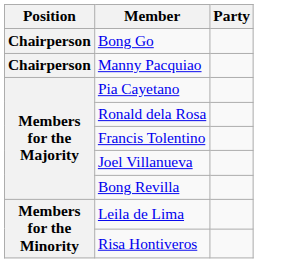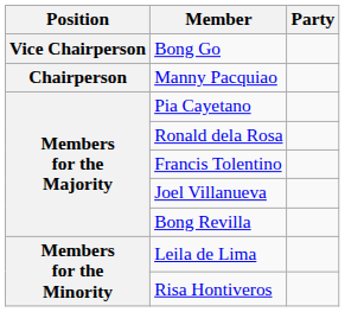 <table class="wikitable">
 <tr>
 <th>Position</th>
 <th>Member</th>
 <th colspan="2">Party</th>
 </tr>
 <tr>
-<th><strong>Chairperson</strong></th>
+<th><strong>Vice Chairperson</strong></th>
 <td><a href='#'>Bong Go</a></td>
 <td></td>
 </tr>
 <tr>
 <th><strong>Chairperson</strong></th>
 <td><a href='#'>Manny Pacquiao</a></td>
 <td></td>
 </tr>
 <tr>
 <th rowspan="5"><strong>Members</strong><br><strong>for the</strong><br><strong>Majority</strong></th>
 <td><a href='#'>Pia Cayetano</a></td>
 <td></td>
 </tr>
 <tr>
 <td><a href='#'>Ronald dela Rosa</a></td>
 <td></td>
 </tr>
 <tr>
 <td><a href='#'>Francis Tolentino</a></td>
 <td></td>
 </tr>
 <tr>
 <td><a href='#'>Joel Villanueva</a></td>
 <td></td>
 </tr>
 <tr>
 <td><a href='#'>Bong Revilla</a></td>
 <td></td>
 </tr>
 <tr>
 <th rowspan=2><strong>Members</strong><br><strong>for the</strong><br><strong>Minority</strong></th>
 <td><a href='#'>Leila de Lima</a></td>
 <td></td>
 </tr>
 <tr>
 <td><a href='#'>Risa Hontiveros</a></td>
 <td></td>
 </tr>
 </table>
